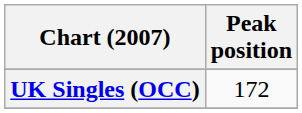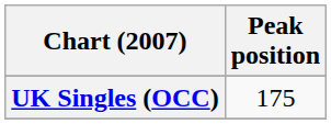 <table class="wikitable sortable plainrowheaders" style="text-align:center">
 <tr>
 <th scope="col">Chart (2007)</th>
 <th scope="col">Peak<br>position</th>
 </tr>
 <tr>
 </tr>
 <tr>
 <th scope="row"><a href='#'>UK Singles</a> (<a href='#'>OCC</a>)</th>
-<td>172</td>
+<td>175</td>
 </tr>
 <tr>
 </tr>
 </table>
